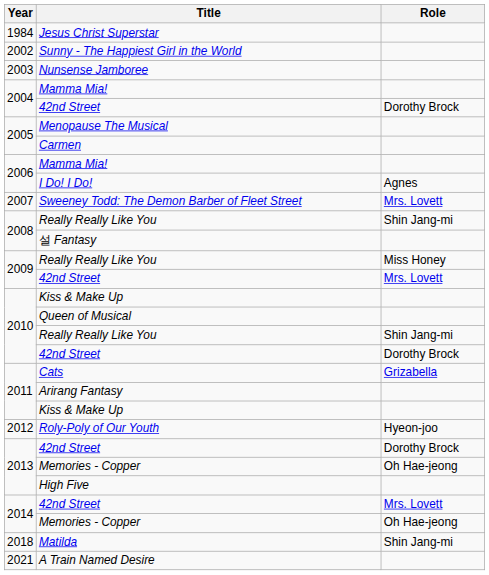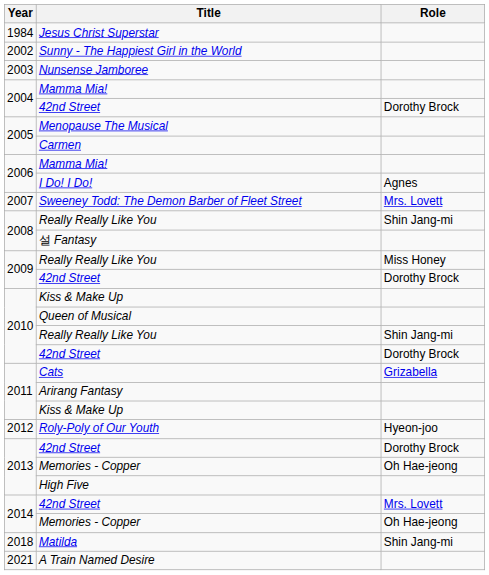 <table class="wikitable" style="width:650px">
 <tr>
 <th width=10>Year</th>
 <th>Title</th>
 <th>Role</th>
 </tr>
 <tr>
 <td>1984</td>
 <td><em><a href='#'>Jesus Christ Superstar</a></em></td>
 <td></td>
 </tr>
 <tr>
 <td>2002</td>
 <td><em><a href='#'>Sunny - The Happiest Girl in the World</a></em></td>
 <td></td>
 </tr>
 <tr>
 <td>2003</td>
 <td><em><a href='#'>Nunsense Jamboree</a></em></td>
 <td></td>
 </tr>
 <tr>
 <td rowspan=2>2004</td>
 <td><em><a href='#'>Mamma Mia!</a></em></td>
 <td></td>
 </tr>
 <tr>
 <td><em><a href='#'>42nd Street</a></em></td>
 <td>Dorothy Brock</td>
 </tr>
 <tr>
 <td rowspan=2>2005</td>
 <td><em><a href='#'>Menopause The Musical</a></em></td>
 <td></td>
 </tr>
 <tr>
 <td><em><a href='#'>Carmen</a></em></td>
 <td></td>
 </tr>
 <tr>
 <td rowspan=2>2006</td>
 <td><em><a href='#'>Mamma Mia!</a></em></td>
 <td></td>
 </tr>
 <tr>
 <td><em><a href='#'>I Do! I Do!</a></em></td>
 <td>Agnes</td>
 </tr>
 <tr>
 <td>2007</td>
 <td><em><a href='#'>Sweeney Todd: The Demon Barber of Fleet Street</a></em></td>
 <td><a href='#'>Mrs. Lovett</a></td>
 </tr>
 <tr>
 <td rowspan=2>2008</td>
 <td><em>Really Really Like You</em></td>
 <td>Shin Jang-mi</td>
 </tr>
 <tr>
 <td>설 <em>Fantasy</em></td>
 <td></td>
 </tr>
 <tr>
 <td rowspan=2>2009</td>
 <td><em>Really Really Like You</em></td>
 <td>Miss Honey</td>
 </tr>
 <tr>
 <td><em><a href='#'>42nd Street</a></em></td>
-<td><a href='#'>Mrs. Lovett</a></td>
+<td>Dorothy Brock</td>
 </tr>
 <tr>
 <td rowspan=4>2010</td>
 <td><em>Kiss & Make Up</em></td>
 <td></td>
 </tr>
 <tr>
 <td><em>Queen of Musical</em></td>
 <td></td>
 </tr>
 <tr>
 <td><em>Really Really Like You</em></td>
 <td>Shin Jang-mi</td>
 </tr>
 <tr>
 <td><em><a href='#'>42nd Street</a></em></td>
 <td>Dorothy Brock</td>
 </tr>
 <tr>
 <td rowspan=3>2011</td>
 <td><em><a href='#'>Cats</a></em></td>
 <td><a href='#'>Grizabella</a></td>
 </tr>
 <tr>
 <td><em>Arirang Fantasy</em></td>
 <td></td>
 </tr>
 <tr>
 <td><em>Kiss & Make Up</em></td>
 <td></td>
 </tr>
 <tr>
 <td>2012</td>
 <td><em><a href='#'>Roly-Poly of Our Youth</a></em></td>
 <td>Hyeon-joo</td>
 </tr>
 <tr>
 <td rowspan=3>2013</td>
 <td><em><a href='#'>42nd Street</a></em></td>
 <td>Dorothy Brock</td>
 </tr>
 <tr>
 <td><em>Memories - Copper</em></td>
 <td>Oh Hae-jeong</td>
 </tr>
 <tr>
 <td><em>High Five</em></td>
 <td></td>
 </tr>
 <tr>
 <td rowspan=2>2014</td>
 <td><em><a href='#'>42nd Street</a></em></td>
 <td><a href='#'>Mrs. Lovett</a></td>
 </tr>
 <tr>
 <td><em>Memories - Copper</em></td>
 <td>Oh Hae-jeong</td>
 </tr>
 <tr>
 <td>2018</td>
 <td><em><a href='#'>Matilda</a></em></td>
 <td>Shin Jang-mi</td>
 </tr>
 <tr>
 <td>2021</td>
 <td><em>A Train Named Desire</em></td>
 <td></td>
 </tr>
 </table>
